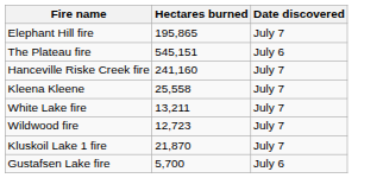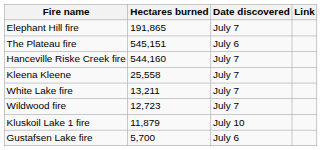 <table class="wikitable sortable">
 <tr>
 <th>Fire name</th>
 <th>Hectares burned</th>
 <th>Date discovered</th>
+<th>Link</th>
 </tr>
 <tr>
 <td>Elephant Hill fire</td>
-<td>195,865</td>
+<td>191,865</td>
 <td>July 7</td>
+<td></td>
 </tr>
 <tr>
 <td>The Plateau fire</td>
 <td>545,151</td>
 <td>July 6</td>
+<td></td>
 </tr>
 <tr>
 <td>Hanceville Riske Creek fire</td>
-<td>241,160</td>
+<td>544,160</td>
 <td>July 7</td>
+<td></td>
 </tr>
 <tr>
 <td>Kleena Kleene</td>
 <td>25,558</td>
 <td>July 7</td>
+<td></td>
 </tr>
 <tr>
 <td>White Lake fire</td>
 <td>13,211</td>
 <td>July 7</td>
+<td></td>
 </tr>
 <tr>
 <td>Wildwood fire</td>
 <td>12,723</td>
 <td>July 7</td>
+<td></td>
 </tr>
 <tr>
 <td>Kluskoil Lake 1 fire</td>
-<td>21,870</td>
-<td>July 7</td>
+<td>11,879</td>
+<td>July 10</td>
+<td></td>
 </tr>
 <tr>
 <td>Gustafsen Lake fire</td>
 <td>5,700</td>
 <td>July 6</td>
+<td></td>
 </tr>
 </table>
